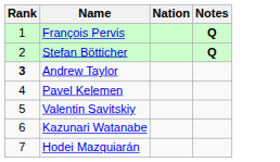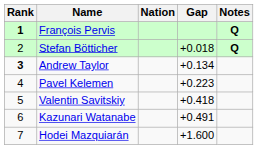 <table class="wikitable sortable" style="text-align:center">
 <tr>
 <th>Rank</th>
 <th>Name</th>
 <th>Nation</th>
+<th>Gap</th>
 <th>Notes</th>
 </tr>
 <tr bgcolor=ccffcc>
-<td>1</td>
+<td><strong>1</strong></td>
 <td align=left><a href='#'>François Pervis</a></td>
 <td align=left></td>
+<td></td>
 <td><strong>Q</strong></td>
 </tr>
 <tr bgcolor=ccffcc>
 <td>2</td>
 <td align=left><a href='#'>Stefan Bötticher</a></td>
 <td align=left></td>
+<td>+0.018</td>
 <td><strong>Q</strong></td>
 </tr>
 <tr>
 <td><strong>3</strong></td>
 <td align=left><a href='#'>Andrew Taylor</a></td>
 <td align=left></td>
+<td>+0.134</td>
 <td></td>
 </tr>
 <tr>
 <td>4</td>
 <td align=left><a href='#'>Pavel Kelemen</a></td>
 <td align=left></td>
+<td>+0.223</td>
 <td></td>
 </tr>
 <tr>
 <td>5</td>
 <td align=left><a href='#'>Valentin Savitskiy</a></td>
 <td align=left></td>
+<td>+0.418</td>
 <td></td>
 </tr>
 <tr>
 <td>6</td>
 <td align=left><a href='#'>Kazunari Watanabe</a></td>
 <td align=left></td>
+<td>+0.491</td>
 <td></td>
 </tr>
 <tr>
 <td>7</td>
 <td align=left><a href='#'>Hodei Mazquiarán</a></td>
 <td align=left></td>
+<td>+1.600</td>
 <td></td>
 </tr>
 </table>
